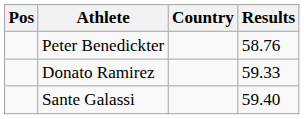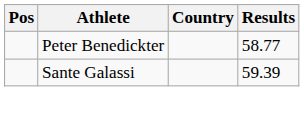 <table class="wikitable">
 <tr>
 <th>Pos</th>
 <th>Athlete</th>
 <th>Country</th>
 <th>Results</th>
 </tr>
 <tr>
 <td align="center"></td>
 <td>Peter Benedickter</td>
 <td></td>
-<td>58.76</td>
-</tr>
-<tr>
-<td align="center"></td>
-<td>Donato Ramirez</td>
-<td></td>
-<td>59.33</td>
+<td>58.77</td>
 </tr>
 <tr>
 <td align="center"></td>
 <td>Sante Galassi</td>
 <td></td>
-<td>59.40</td>
+<td>59.39</td>
 </tr>
 </table>
